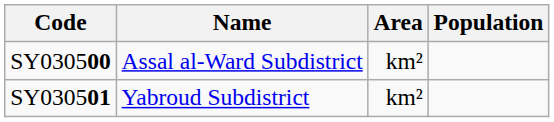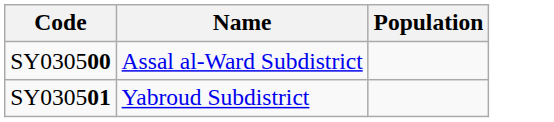 <table class="wikitable sortable">
 <tr>
 <th>Code</th>
 <th>Name</th>
-<th>Area</th>
 <th>Population</th>
 </tr>
 <tr>
 <td>SY0305<strong>00</strong></td>
 <td><a href='#'>Assal al-Ward Subdistrict</a></td>
-<td align=right> km²</td>
 <td align=right></td>
 </tr>
 <tr>
 <td>SY0305<strong>01</strong></td>
 <td><a href='#'>Yabroud Subdistrict</a></td>
-<td align=right> km²</td>
 <td align="right"></td>
 </tr>
 </table>
